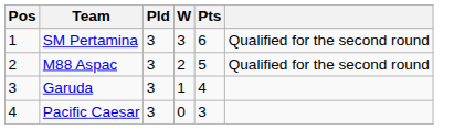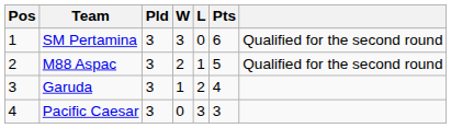 <table class="wikitable">
 <tr>
 <th>Pos</th>
 <th>Team</th>
 <th>Pld</th>
 <th>W</th>
+<th>L</th>
 <th>Pts</th>
 <th></th>
 </tr>
 <tr>
 <td>1</td>
 <td><a href='#'>SM Pertamina</a></td>
 <td>3</td>
 <td>3</td>
+<td>0</td>
 <td>6</td>
 <td>Qualified for the second round</td>
 </tr>
 <tr>
 <td>2</td>
 <td><a href='#'>M88 Aspac</a></td>
 <td>3</td>
 <td>2</td>
+<td>1</td>
 <td>5</td>
 <td>Qualified for the second round</td>
 </tr>
 <tr>
 <td>3</td>
 <td><a href='#'>Garuda</a></td>
 <td>3</td>
 <td>1</td>
+<td>2</td>
 <td>4</td>
 <td></td>
 </tr>
 <tr>
 <td>4</td>
 <td><a href='#'>Pacific Caesar</a></td>
 <td>3</td>
 <td>0</td>
 <td>3</td>
+<td>3</td>
 <td></td>
 </tr>
 </table>
